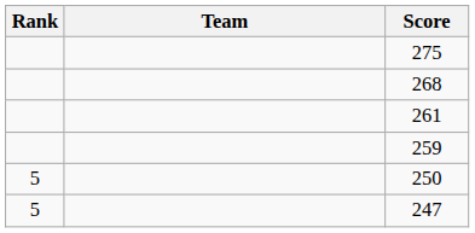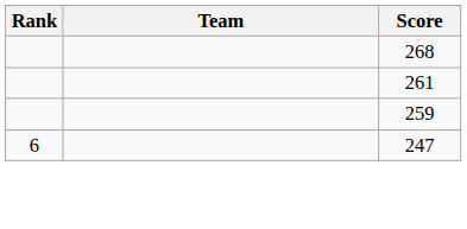 <table class=wikitable style="text-align:center">
 <tr>
 <th width=40>Rank</th>
 <th width=250>Team</th>
 <th width=60>Score</th>
-</tr>
-<tr>
-<td></td>
-<td align=left></td>
-<td>275</td>
 </tr>
 <tr>
 <td></td>
 <td align=left></td>
 <td>268</td>
 </tr>
 <tr>
 <td></td>
 <td align=left></td>
 <td>261</td>
 </tr>
 <tr>
 <td></td>
 <td align=left></td>
 <td>259</td>
 </tr>
 <tr>
-<td>5</td>
-<td align=left></td>
-<td>250</td>
-</tr>
-<tr>
-<td>5</td>
+<td>6</td>
 <td align=left></td>
 <td>247</td>
 </tr>
 </table>
